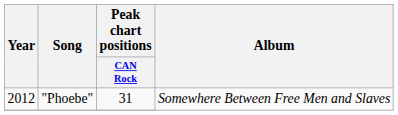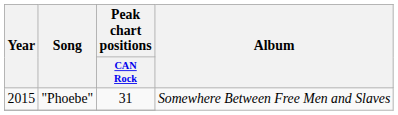 <table class="wikitable">
 <tr>
 <th rowspan="2">Year</th>
 <th rowspan="2">Song</th>
 <th colspan="1">Peak chart positions</th>
 <th rowspan="2">Album</th>
 </tr>
 <tr>
 <th style="width:3em;font-size:75%"><a href='#'>CAN<br>Rock</a><br></th>
 </tr>
 <tr>
-<td rowspan="1">2012</td>
+<td rowspan="1">2015</td>
 <td>"Phoebe"</td>
 <td style="text-align:center;">31</td>
 <td rowspan="3"><em>Somewhere Between Free Men and Slaves</em></td>
 </tr>
 <tr>
 </tr>
 </table>
